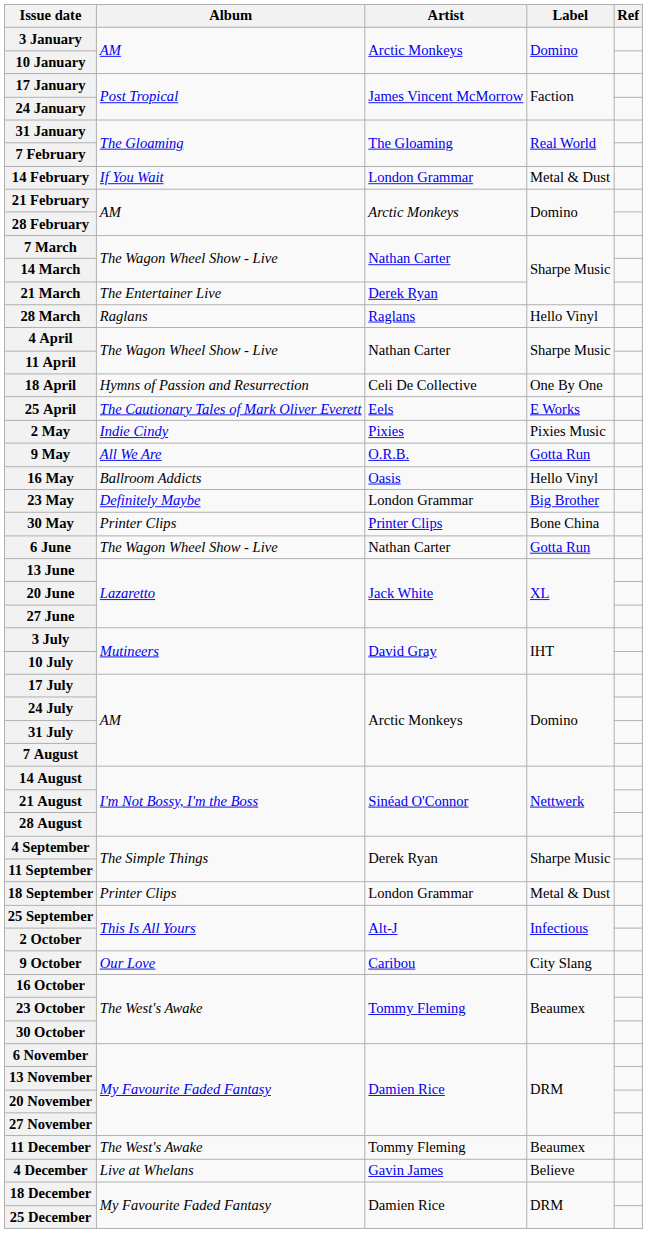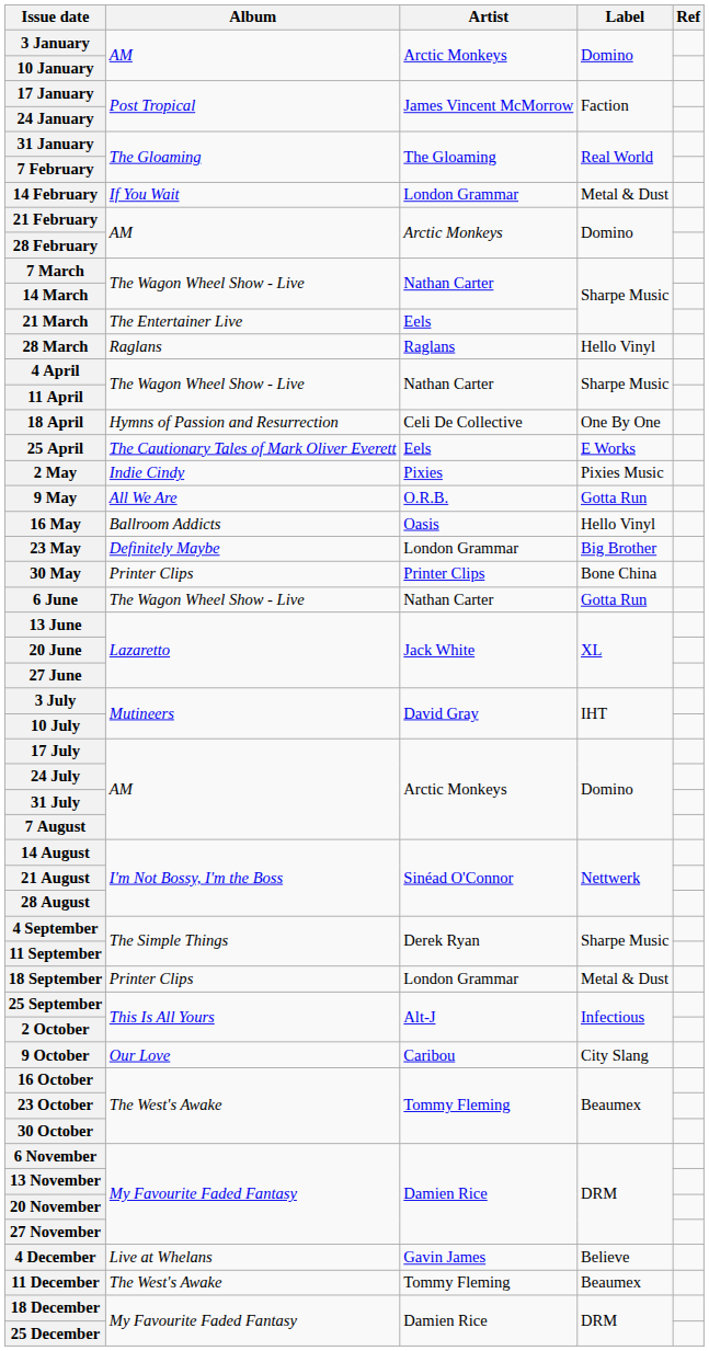 <table class="wikitable plainrowheaders" style="text-align:left">
 <tr>
 <th scope="col">Issue date</th>
 <th scope="col">Album</th>
 <th scope="col">Artist</th>
 <th scope="col">Label</th>
 <th scope="col">Ref</th>
 </tr>
 <tr>
 <th scope="row">3 January</th>
 <td rowspan="2"><em><a href='#'>AM</a></em></td>
 <td rowspan="2"><a href='#'>Arctic Monkeys</a></td>
 <td rowspan="2"><a href='#'>Domino</a></td>
 <td style="text-align:center"></td>
 </tr>
 <tr>
 <th scope="row">10 January</th>
 <td style="text-align:center"></td>
 </tr>
 <tr>
 <th scope="row">17 January</th>
 <td rowspan="2"><em><a href='#'>Post Tropical</a></em></td>
 <td rowspan="2"><a href='#'>James Vincent McMorrow</a></td>
 <td rowspan="2">Faction</td>
 <td style="text-align:center"></td>
 </tr>
 <tr>
 <th scope="row">24 January</th>
 <td style="text-align:center"></td>
 </tr>
 <tr>
 <th scope="row">31 January</th>
 <td rowspan="2"><em><a href='#'>The Gloaming</a></em></td>
 <td rowspan="2"><a href='#'>The Gloaming</a></td>
 <td rowspan="2"><a href='#'>Real World</a></td>
 <td style="text-align:center"></td>
 </tr>
 <tr>
 <th scope="row">7 February</th>
 <td style="text-align:center"></td>
 </tr>
 <tr>
 <th scope="row">14 February</th>
 <td><em><a href='#'>If You Wait</a></em></td>
 <td><a href='#'>London Grammar</a></td>
 <td>Metal & Dust</td>
 <td style="text-align:center"></td>
 </tr>
 <tr>
 <th scope="row">21 February</th>
 <td rowspan="2"><em>AM</em></td>
 <td rowspan="2"><em>Arctic Monkeys</em></td>
 <td rowspan="2">Domino</td>
 <td style="text-align:center"></td>
 </tr>
 <tr>
 <th scope="row">28 February</th>
 <td style="text-align:center"></td>
 </tr>
 <tr>
 <th scope="row">7 March</th>
 <td rowspan="2"><em>The Wagon Wheel Show - Live</em></td>
 <td rowspan="2"><a href='#'>Nathan Carter</a></td>
 <td rowspan="3">Sharpe Music</td>
 <td style="text-align:center"></td>
 </tr>
 <tr>
 <th scope="row">14 March</th>
 <td style="text-align:center"></td>
 </tr>
 <tr>
 <th scope="row">21 March</th>
 <td><em>The Entertainer Live</em></td>
-<td><a href='#'>Derek Ryan</a></td>
+<td><a href='#'>Eels</a></td>
 <td style="text-align:center"></td>
 </tr>
 <tr>
 <th scope="row">28 March</th>
 <td><em>Raglans</em></td>
 <td><a href='#'>Raglans</a></td>
 <td>Hello Vinyl</td>
 <td style="text-align:center"></td>
 </tr>
 <tr>
 <th scope="row">4 April</th>
 <td rowspan="2"><em>The Wagon Wheel Show - Live</em></td>
 <td rowspan="2">Nathan Carter</td>
 <td rowspan="2">Sharpe Music</td>
 <td style="text-align:center"></td>
 </tr>
 <tr>
 <th scope="row">11 April</th>
 <td style="text-align:center"></td>
 </tr>
 <tr>
 <th scope="row">18 April</th>
 <td><em>Hymns of Passion and Resurrection</em></td>
 <td>Celi De Collective</td>
 <td>One By One</td>
 <td style="text-align:center"></td>
 </tr>
 <tr>
 <th scope="row">25 April</th>
 <td><em><a href='#'>The Cautionary Tales of Mark Oliver Everett</a></em></td>
 <td><a href='#'>Eels</a></td>
 <td><a href='#'>E Works</a></td>
 <td style="text-align:center"></td>
 </tr>
 <tr>
 <th scope="row">2 May</th>
 <td><em><a href='#'>Indie Cindy</a></em></td>
 <td><a href='#'>Pixies</a></td>
 <td>Pixies Music</td>
 <td style="text-align:center"></td>
 </tr>
 <tr>
 <th scope="row">9 May</th>
 <td><em><a href='#'>All We Are</a></em></td>
 <td><a href='#'>O.R.B.</a></td>
 <td><a href='#'>Gotta Run</a></td>
 <td style="text-align:center"></td>
 </tr>
 <tr>
 <th scope="row">16 May</th>
 <td><em>Ballroom Addicts</em></td>
 <td><a href='#'>Oasis</a></td>
 <td>Hello Vinyl</td>
 <td style="text-align:center"></td>
 </tr>
 <tr>
 <th scope="row">23 May</th>
 <td><em><a href='#'>Definitely Maybe</a></em></td>
 <td>London Grammar</td>
 <td><a href='#'>Big Brother</a></td>
 <td style="text-align:center"></td>
 </tr>
 <tr>
 <th scope="row">30 May</th>
 <td><em>Printer Clips</em></td>
 <td><a href='#'>Printer Clips</a></td>
 <td>Bone China</td>
 <td style="text-align:center"></td>
 </tr>
 <tr>
 <th scope="row">6 June</th>
 <td><em>The Wagon Wheel Show - Live</em></td>
 <td>Nathan Carter</td>
 <td><a href='#'>Gotta Run</a></td>
 <td style="text-align:center"></td>
 </tr>
 <tr>
 <th scope="row">13 June</th>
 <td rowspan="3"><em><a href='#'>Lazaretto</a></em></td>
 <td rowspan="3"><a href='#'>Jack White</a></td>
 <td rowspan="3"><a href='#'>XL</a></td>
 <td style="text-align:center"></td>
 </tr>
 <tr>
 <th scope="row">20 June</th>
 <td style="text-align:center"></td>
 </tr>
 <tr>
 <th scope="row">27 June</th>
 <td style="text-align:center"></td>
 </tr>
 <tr>
 <th scope="row">3 July</th>
 <td rowspan="2"><em><a href='#'>Mutineers</a></em></td>
 <td rowspan="2"><a href='#'>David Gray</a></td>
 <td rowspan="2">IHT</td>
 <td style="text-align:center"></td>
 </tr>
 <tr>
 <th scope="row">10 July</th>
 <td style="text-align:center"></td>
 </tr>
 <tr>
 <th scope="row">17 July</th>
 <td rowspan="4"><em>AM</em></td>
 <td rowspan="4">Arctic Monkeys</td>
 <td rowspan="4">Domino</td>
 <td style="text-align:center"></td>
 </tr>
 <tr>
 <th scope="row">24 July</th>
 <td style="text-align:center"></td>
 </tr>
 <tr>
 <th scope="row">31 July</th>
 <td style="text-align:center"></td>
 </tr>
 <tr>
 <th scope="row">7 August</th>
 <td style="text-align:center"></td>
 </tr>
 <tr>
 <th scope="row">14 August</th>
 <td rowspan="3"><em><a href='#'>I'm Not Bossy, I'm the Boss</a></em></td>
 <td rowspan="3"><a href='#'>Sinéad O'Connor</a></td>
 <td rowspan="3"><a href='#'>Nettwerk</a></td>
 <td style="text-align:center"></td>
 </tr>
 <tr>
 <th scope="row">21 August</th>
 <td style="text-align:center"></td>
 </tr>
 <tr>
 <th scope="row">28 August</th>
 <td style="text-align:center"></td>
 </tr>
 <tr>
 <th scope="row">4 September</th>
 <td rowspan="2"><em>The Simple Things</em></td>
 <td rowspan="2">Derek Ryan</td>
 <td rowspan="2">Sharpe Music</td>
 <td style="text-align:center"></td>
 </tr>
 <tr>
 <th scope="row">11 September</th>
 <td style="text-align:center"></td>
 </tr>
 <tr>
 <th scope="row">18 September</th>
 <td><em>Printer Clips</em></td>
 <td>London Grammar</td>
 <td>Metal & Dust</td>
 <td style="text-align:center"></td>
 </tr>
 <tr>
 <th scope="row">25 September</th>
 <td rowspan="2"><em><a href='#'>This Is All Yours</a></em></td>
 <td rowspan="2"><a href='#'>Alt-J</a></td>
 <td rowspan="2"><a href='#'>Infectious</a></td>
 <td style="text-align:center"></td>
 </tr>
 <tr>
 <th scope="row">2 October</th>
 <td style="text-align:center"></td>
 </tr>
 <tr>
 <th scope="row">9 October</th>
 <td><em><a href='#'>Our Love</a></em></td>
 <td><a href='#'>Caribou</a></td>
 <td>City Slang</td>
 <td style="text-align:center"></td>
 </tr>
 <tr>
 <th scope="row">16 October</th>
 <td rowspan="3"><em>The West's Awake</em></td>
 <td rowspan="3"><a href='#'>Tommy Fleming</a></td>
 <td rowspan="3">Beaumex</td>
 <td style="text-align:center"></td>
 </tr>
 <tr>
 <th scope="row">23 October</th>
 <td style="text-align:center"></td>
 </tr>
 <tr>
 <th scope="row">30 October</th>
 <td style="text-align:center"></td>
 </tr>
 <tr>
 <th scope="row">6 November</th>
 <td rowspan="4"><em><a href='#'>My Favourite Faded Fantasy</a></em></td>
 <td rowspan="4"><a href='#'>Damien Rice</a></td>
 <td rowspan="4">DRM</td>
 <td style="text-align:center"></td>
 </tr>
 <tr>
 <th scope="row">13 November</th>
 <td style="text-align:center"></td>
 </tr>
 <tr>
 <th scope="row">20 November</th>
 <td style="text-align:center"></td>
 </tr>
 <tr>
 <th scope="row">27 November</th>
 <td style="text-align:center"></td>
 </tr>
 <tr>
+<th scope="row">4 December</th>
+<td><em>Live at Whelans</em></td>
+<td><a href='#'>Gavin James</a></td>
+<td>Believe</td>
+<td style="text-align:center"></td>
+</tr>
+<tr>
 <th scope="row">11 December</th>
 <td><em>The West's Awake</em></td>
 <td>Tommy Fleming</td>
 <td>Beaumex</td>
-<td style="text-align:center"></td>
-</tr>
-<tr>
-<th scope="row">4 December</th>
-<td><em>Live at Whelans</em></td>
-<td><a href='#'>Gavin James</a></td>
-<td>Believe</td>
 <td style="text-align:center"></td>
 </tr>
 <tr>
 <th scope="row">18 December</th>
 <td rowspan="2"><em>My Favourite Faded Fantasy</em></td>
 <td rowspan="2">Damien Rice</td>
 <td rowspan="2">DRM</td>
 <td style="text-align:center"></td>
 </tr>
 <tr>
 <th scope="row">25 December</th>
 <td style="text-align:center"></td>
 </tr>
 </table>
